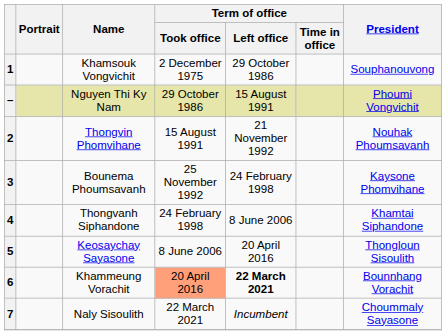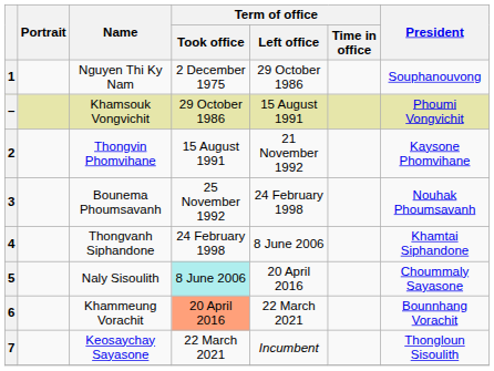 <table class="wikitable" style="text-align:center">
 <tr>
 <th rowspan="2"></th>
 <th rowspan="2">Portrait</th>
 <th rowspan="2">Name<br></th>
 <th colspan="3">Term of office</th>
 <th rowspan="2"><a href='#'>President</a><br></th>
 </tr>
 <tr>
 <th>Took office</th>
 <th>Left office</th>
 <th>Time in office</th>
 </tr>
 <tr>
 <th><strong>1</strong></th>
 <td></td>
-<td>Khamsouk Vongvichit<br></td>
+<td>Nguyen Thi Ky Nam<br></td>
 <td>2 December 1975</td>
 <td>29 October 1986</td>
 <td></td>
 <td><a href='#'>Souphanouvong</a><br></td>
 </tr>
 <tr style="background:#e6e6aa;">
 <th><strong>–</strong></th>
 <td></td>
-<td>Nguyen Thi Ky Nam<br></td>
+<td>Khamsouk Vongvichit<br></td>
 <td>29 October 1986</td>
 <td>15 August 1991</td>
 <td></td>
 <td><a href='#'>Phoumi Vongvichit</a></td>
 </tr>
 <tr>
 <th><strong>2</strong></th>
 <td></td>
 <td><a href='#'>Thongvin Phomvihane</a><br></td>
 <td>15 August 1991</td>
 <td>21 November 1992</td>
 <td></td>
-<td><a href='#'>Nouhak Phoumsavanh</a><br></td>
+<td><a href='#'>Kaysone Phomvihane</a></td>
 </tr>
 <tr>
 <th><strong>3</strong></th>
 <td></td>
 <td>Bounema Phoumsavanh</td>
 <td>25 November 1992</td>
 <td>24 February 1998</td>
 <td></td>
-<td><a href='#'>Kaysone Phomvihane</a></td>
+<td><a href='#'>Nouhak Phoumsavanh</a><br></td>
 </tr>
 <tr>
 <th><strong>4</strong></th>
 <td></td>
 <td>Thongvanh Siphandone</td>
 <td>24 February 1998</td>
 <td>8 June 2006</td>
 <td></td>
 <td><a href='#'>Khamtai Siphandone</a></td>
 </tr>
 <tr>
 <th><strong>5</strong></th>
 <td></td>
-<td><a href='#'>Keosaychay Sayasone</a><br></td>
-<td>8 June 2006</td>
+<td>Naly Sisoulith<br></td>
+<td style="background: paleturquoise;">8 June 2006</td>
 <td>20 April 2016</td>
 <td></td>
-<td><a href='#'>Thongloun Sisoulith</a></td>
+<td><a href='#'>Choummaly Sayasone</a><br></td>
 </tr>
 <tr>
 <th><strong>6</strong></th>
 <td></td>
 <td>Khammeung Vorachit<br></td>
 <td style="background: lightsalmon;">20 April 2016</td>
-<td><strong>22 March 2021</strong></td>
+<td>22 March 2021</td>
 <td></td>
 <td><a href='#'>Bounnhang Vorachit</a></td>
 </tr>
 <tr>
 <th><strong>7</strong></th>
 <td></td>
-<td>Naly Sisoulith<br></td>
+<td><a href='#'>Keosaychay Sayasone</a><br></td>
 <td>22 March 2021</td>
 <td><em>Incumbent</em></td>
 <td></td>
-<td><a href='#'>Choummaly Sayasone</a><br></td>
+<td><a href='#'>Thongloun Sisoulith</a></td>
 </tr>
 <tr>
 </tr>
 </table>
